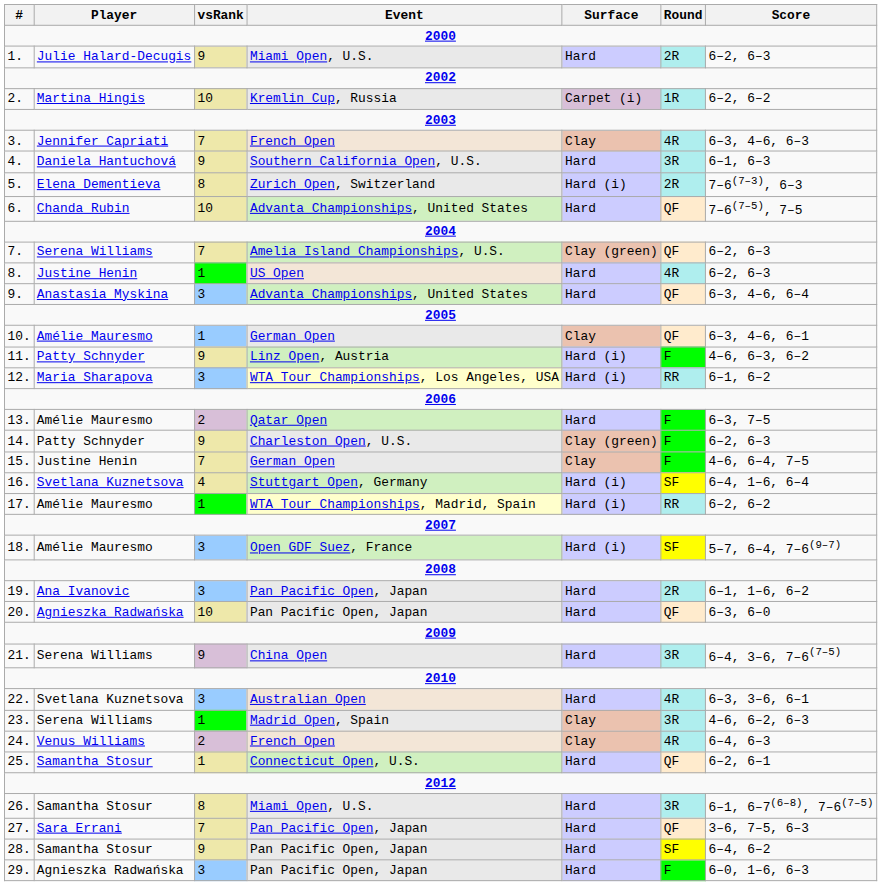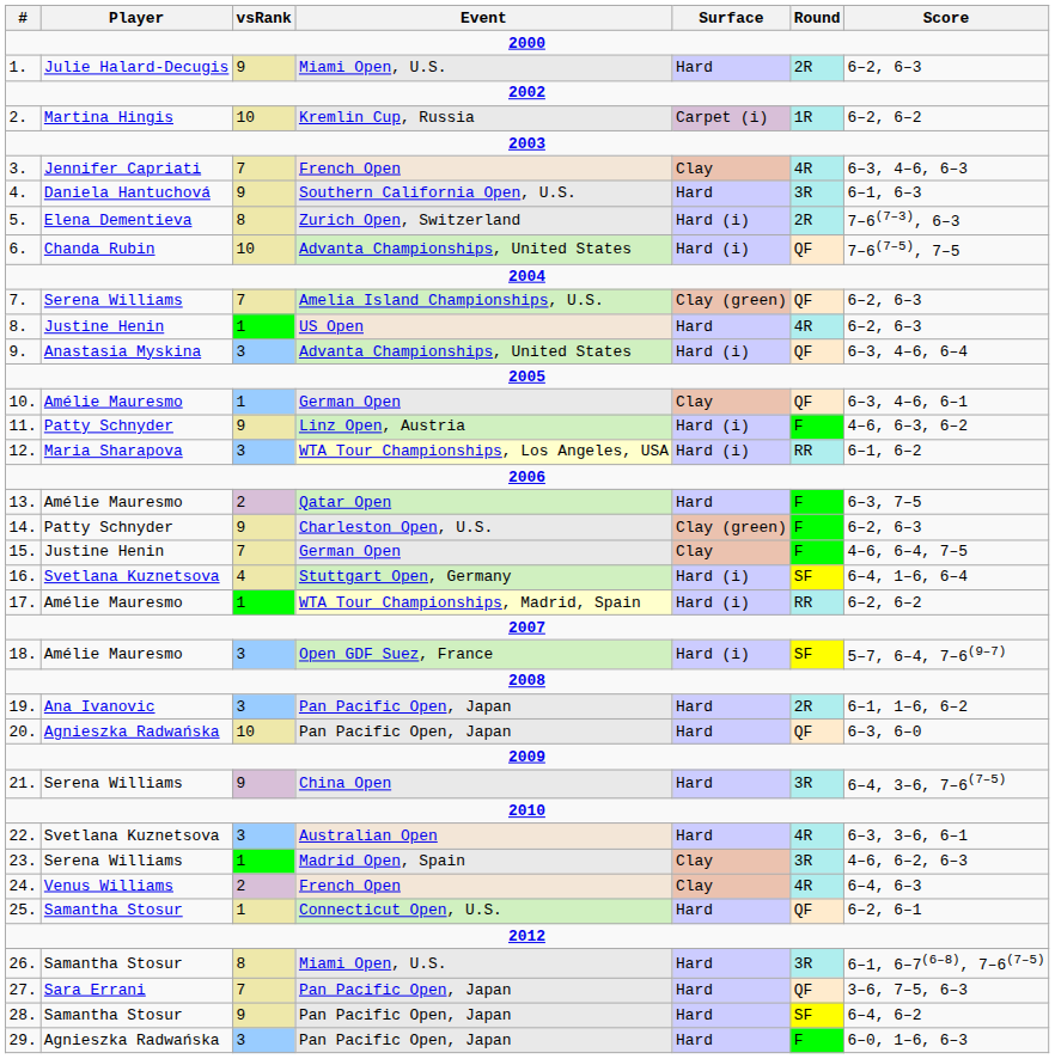 <table class="wikitable sortable">
 <tr>
 <th>#</th>
 <th>Player</th>
 <th>vsRank</th>
 <th>Event</th>
 <th>Surface</th>
 <th>Round</th>
 <th>Score</th>
 </tr>
 <tr>
 <td colspan=7 style=text-align:center><strong><a href='#'>2000</a></strong></td>
 </tr>
 <tr>
 <td>1.</td>
 <td> <a href='#'>Julie Halard-Decugis</a></td>
 <td bgcolor=EEE8AA>9</td>
 <td bgcolor=e9e9e9><a href='#'>Miami Open</a>, U.S.</td>
 <td bgcolor=ccccff>Hard</td>
 <td bgcolor=afeeee>2R</td>
 <td>6–2, 6–3</td>
 </tr>
 <tr>
 <td colspan=7 style=text-align:center><strong><a href='#'>2002</a></strong></td>
 </tr>
 <tr>
 <td>2.</td>
 <td> <a href='#'>Martina Hingis</a></td>
 <td bgcolor=EEE8AA>10</td>
 <td bgcolor=e9e9e9><a href='#'>Kremlin Cup</a>, Russia</td>
 <td bgcolor=thistle>Carpet (i)</td>
 <td bgcolor=afeeee>1R</td>
 <td>6–2, 6–2</td>
 </tr>
 <tr>
 <td colspan=7 style=text-align:center><strong><a href='#'>2003</a></strong></td>
 </tr>
 <tr>
 <td>3.</td>
 <td> <a href='#'>Jennifer Capriati</a></td>
 <td bgcolor=EEE8AA>7</td>
 <td bgcolor=f3e6d7><a href='#'>French Open</a></td>
 <td bgcolor=ebc2af>Clay</td>
 <td bgcolor=afeeee>4R</td>
 <td>6–3, 4–6, 6–3</td>
 </tr>
 <tr>
 <td>4.</td>
 <td> <a href='#'>Daniela Hantuchová</a></td>
 <td bgcolor=EEE8AA>9</td>
 <td bgcolor=e9e9e9><a href='#'>Southern California Open</a>, U.S.</td>
 <td bgcolor=ccccff>Hard</td>
 <td bgcolor=afeeee>3R</td>
 <td>6–1, 6–3</td>
 </tr>
 <tr>
 <td>5.</td>
 <td> <a href='#'>Elena Dementieva</a></td>
 <td bgcolor=EEE8AA>8</td>
 <td bgcolor=e9e9e9><a href='#'>Zurich Open</a>, Switzerland</td>
 <td bgcolor=ccccff>Hard (i)</td>
 <td bgcolor=afeeee>2R</td>
 <td>7–6<sup>(7–3)</sup>, 6–3</td>
 </tr>
 <tr>
 <td>6.</td>
 <td> <a href='#'>Chanda Rubin</a></td>
 <td bgcolor=EEE8AA>10</td>
 <td bgcolor=D0F0CO><a href='#'>Advanta Championships</a>, United States</td>
-<td bgcolor=CCCCFF>Hard</td>
+<td bgcolor=ccccff>Hard (i)</td>
 <td bgcolor=ffebcd>QF</td>
 <td>7–6<sup>(7–5)</sup>, 7–5</td>
 </tr>
 <tr>
 <td colspan=7 style=text-align:center><strong><a href='#'>2004</a></strong></td>
 </tr>
 <tr>
 <td>7.</td>
 <td> <a href='#'>Serena Williams</a></td>
 <td bgcolor=EEE8AA>7</td>
 <td bgcolor=d0f0co><a href='#'>Amelia Island Championships</a>, U.S.</td>
 <td bgcolor=ebc2af>Clay (green)</td>
 <td bgcolor=ffebcd>QF</td>
 <td>6–2, 6–3</td>
 </tr>
 <tr>
 <td>8.</td>
 <td> <a href='#'>Justine Henin</a></td>
 <td bgcolor=lime>1</td>
 <td bgcolor=f3e6d7><a href='#'>US Open</a></td>
 <td bgcolor=ccccff>Hard</td>
 <td bgcolor=afeeee>4R</td>
 <td>6–2, 6–3</td>
 </tr>
 <tr>
 <td>9.</td>
 <td> <a href='#'>Anastasia Myskina</a></td>
 <td bgcolor=99ccff>3</td>
 <td bgcolor=D0F0CO><a href='#'>Advanta Championships</a>, United States</td>
-<td bgcolor=CCCCFF>Hard</td>
+<td bgcolor=ccccff>Hard (i)</td>
 <td bgcolor=ffebcd>QF</td>
 <td>6–3, 4–6, 6–4</td>
 </tr>
 <tr>
 <td colspan=7 style=text-align:center><strong><a href='#'>2005</a></strong></td>
 </tr>
 <tr>
 <td>10.</td>
 <td> <a href='#'>Amélie Mauresmo</a></td>
 <td bgcolor=99ccff>1</td>
 <td bgcolor=e9e9e9><a href='#'>German Open</a></td>
 <td bgcolor=ebc2af>Clay</td>
 <td bgcolor=ffebcd>QF</td>
 <td>6–3, 4–6, 6–1</td>
 </tr>
 <tr>
 <td>11.</td>
 <td> <a href='#'>Patty Schnyder</a></td>
 <td bgcolor=EEE8AA>9</td>
 <td bgcolor=d0f0co><a href='#'>Linz Open</a>, Austria</td>
 <td bgcolor=ccccff>Hard (i)</td>
 <td bgcolor=lime>F</td>
 <td>4–6, 6–3, 6–2</td>
 </tr>
 <tr>
 <td>12.</td>
 <td> <a href='#'>Maria Sharapova</a></td>
 <td bgcolor=99ccff>3</td>
 <td bgcolor=ffffcc><a href='#'>WTA Tour Championships</a>, Los Angeles, USA</td>
 <td bgcolor=CCCCFF>Hard (i)</td>
 <td bgcolor=afeeee>RR</td>
 <td>6–1, 6–2</td>
 </tr>
 <tr>
 <td colspan=7 style=text-align:center><strong><a href='#'>2006</a></strong></td>
 </tr>
 <tr>
 <td>13.</td>
 <td> Amélie Mauresmo</td>
 <td bgcolor=thistle>2</td>
 <td bgcolor=D0F0CO><a href='#'>Qatar Open</a></td>
 <td bgcolor=CCCCFF>Hard</td>
 <td bgcolor=lime>F</td>
 <td>6–3, 7–5</td>
 </tr>
 <tr>
 <td>14.</td>
 <td> Patty Schnyder</td>
 <td bgcolor=EEE8AA>9</td>
 <td bgcolor=e9e9e9><a href='#'>Charleston Open</a>, U.S.</td>
 <td bgcolor=ebc2af>Clay (green)</td>
 <td bgcolor=lime>F</td>
 <td>6–2, 6–3</td>
 </tr>
 <tr>
 <td>15.</td>
 <td> Justine Henin</td>
 <td bgcolor=eee8aa>7</td>
 <td bgcolor=e9e9e9><a href='#'>German Open</a></td>
 <td bgcolor=ebc2af>Clay</td>
 <td bgcolor=lime>F</td>
 <td>4–6, 6–4, 7–5</td>
 </tr>
 <tr>
 <td>16.</td>
 <td> <a href='#'>Svetlana Kuznetsova</a></td>
 <td bgcolor=EEE8AA>4</td>
 <td bgcolor=d0f0co><a href='#'>Stuttgart Open</a>, Germany</td>
 <td bgcolor=CCCCFF>Hard (i)</td>
 <td bgcolor=yellow>SF</td>
 <td>6–4, 1–6, 6–4</td>
 </tr>
 <tr>
 <td>17.</td>
 <td> Amélie Mauresmo</td>
 <td bgcolor=lime>1</td>
 <td bgcolor=ffffcc><a href='#'>WTA Tour Championships</a>, Madrid, Spain</td>
 <td bgcolor=CCCCFF>Hard (i)</td>
 <td bgcolor=afeeee>RR</td>
 <td>6–2, 6–2</td>
 </tr>
 <tr>
 <td colspan=7 style=text-align:center><strong><a href='#'>2007</a></strong></td>
 </tr>
 <tr>
 <td>18.</td>
 <td> Amélie Mauresmo</td>
 <td bgcolor=99ccff>3</td>
 <td bgcolor=d0f0co><a href='#'>Open GDF Suez</a>, France</td>
 <td bgcolor=ccccff>Hard (i)</td>
 <td bgcolor=yellow>SF</td>
 <td>5–7, 6–4, 7–6<sup>(9–7)</sup></td>
 </tr>
 <tr>
 <td colspan=7 style=text-align:center><strong><a href='#'>2008</a></strong></td>
 </tr>
 <tr>
 <td>19.</td>
 <td> <a href='#'>Ana Ivanovic</a></td>
 <td bgcolor=99ccff>3</td>
 <td bgcolor=e9e9e9><a href='#'>Pan Pacific Open</a>, Japan</td>
 <td bgcolor=ccccff>Hard</td>
 <td bgcolor=afeeee>2R</td>
 <td>6–1, 1–6, 6–2</td>
 </tr>
 <tr>
 <td>20.</td>
 <td> <a href='#'>Agnieszka Radwańska</a></td>
 <td bgcolor=EEE8AA>10</td>
 <td bgcolor=e9e9e9>Pan Pacific Open, Japan</td>
 <td bgcolor=CCCCFF>Hard</td>
 <td bgcolor=ffebcd>QF</td>
 <td>6–3, 6–0</td>
 </tr>
 <tr>
 <td colspan=7 style=text-align:center><strong><a href='#'>2009</a></strong></td>
 </tr>
 <tr>
 <td>21.</td>
 <td> Serena Williams</td>
 <td bgcolor=thistle>9</td>
 <td bgcolor=e9e9e9><a href='#'>China Open</a></td>
 <td bgcolor=CCCCFF>Hard</td>
 <td bgcolor=afeeee>3R</td>
 <td>6–4, 3–6, 7–6<sup>(7–5)</sup></td>
 </tr>
 <tr>
 <td colspan=7 style=text-align:center><strong><a href='#'>2010</a></strong></td>
 </tr>
 <tr>
 <td>22.</td>
 <td> Svetlana Kuznetsova</td>
 <td bgcolor=99ccff>3</td>
 <td bgcolor=f3e6d7><a href='#'>Australian Open</a></td>
 <td bgcolor=ccccff>Hard</td>
 <td bgcolor=afeeee>4R</td>
 <td>6–3, 3–6, 6–1</td>
 </tr>
 <tr>
 <td>23.</td>
 <td> Serena Williams</td>
 <td bgcolor=lime>1</td>
 <td bgcolor=e9e9e9><a href='#'>Madrid Open</a>, Spain</td>
 <td bgcolor=EBC2AF>Clay</td>
 <td bgcolor=afeeee>3R</td>
 <td>4–6, 6–2, 6–3</td>
 </tr>
 <tr>
 <td>24.</td>
 <td> <a href='#'>Venus Williams</a></td>
 <td bgcolor=thistle>2</td>
 <td bgcolor=f3e6d7><a href='#'>French Open</a></td>
 <td bgcolor=EBC2AF>Clay</td>
 <td bgcolor=afeeee>4R</td>
 <td>6–4, 6–3</td>
 </tr>
 <tr>
 <td>25.</td>
 <td> <a href='#'>Samantha Stosur</a></td>
 <td bgcolor=EEE8AA>1</td>
 <td bgcolor=D0F0CO><a href='#'>Connecticut Open</a>, U.S.</td>
 <td bgcolor=CCCCFF>Hard</td>
 <td bgcolor=ffebcd>QF</td>
 <td>6–2, 6–1</td>
 </tr>
 <tr>
 <td colspan=7 style=text-align:center><strong><a href='#'>2012</a></strong></td>
 </tr>
 <tr>
 <td>26.</td>
 <td> Samantha Stosur</td>
 <td bgcolor=EEE8AA>8</td>
 <td bgcolor=e9e9e9><a href='#'>Miami Open</a>, U.S.</td>
 <td bgcolor=CCCCFF>Hard</td>
 <td bgcolor=afeeee>3R</td>
 <td>6–1, 6–7<sup>(6–8)</sup>, 7–6<sup>(7–5)</sup></td>
 </tr>
 <tr>
 <td>27.</td>
 <td> <a href='#'>Sara Errani</a></td>
 <td bgcolor=EEE8AA>7</td>
 <td bgcolor=e9e9e9><a href='#'>Pan Pacific Open</a>, Japan</td>
 <td bgcolor=CCCCFF>Hard</td>
 <td bgcolor=ffebcd>QF</td>
 <td>3–6, 7–5, 6–3</td>
 </tr>
 <tr>
 <td>28.</td>
 <td> Samantha Stosur</td>
 <td bgcolor=EEE8AA>9</td>
 <td bgcolor=e9e9e9>Pan Pacific Open, Japan</td>
 <td bgcolor=CCCCFF>Hard</td>
 <td bgcolor=yellow>SF</td>
 <td>6–4, 6–2</td>
 </tr>
 <tr>
 <td>29.</td>
 <td> Agnieszka Radwańska</td>
 <td bgcolor=99ccff>3</td>
 <td bgcolor=e9e9e9>Pan Pacific Open, Japan</td>
 <td bgcolor=CCCCFF>Hard</td>
 <td bgcolor=lime>F</td>
 <td>6–0, 1–6, 6–3</td>
 </tr>
 </table>
